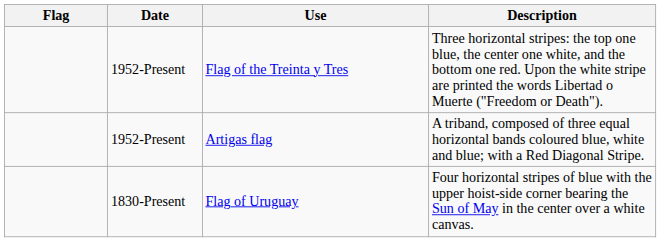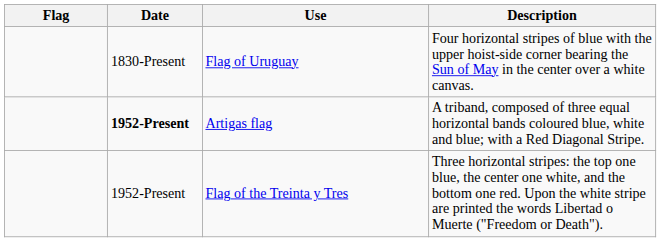 <table class="wikitable">
 <tr>
 <th style="width:110px;">Flag</th>
 <th style="width:100px;">Date</th>
 <th style="width:250px;">Use</th>
 <th style="width:250px;">Description</th>
 </tr>
 <tr>
 <td></td>
-<td>1952-Present</td>
-<td><a href='#'>Flag of the Treinta y Tres</a></td>
-<td>Three horizontal stripes: the top one blue, the center one white, and the bottom one red. Upon the white stripe are printed the words Libertad o Muerte ("Freedom or Death").</td>
+<td>1830-Present</td>
+<td><a href='#'>Flag of Uruguay</a></td>
+<td>Four horizontal stripes of blue with the upper hoist-side corner bearing the <a href='#'>Sun of May</a> in the center over a white canvas.</td>
 </tr>
 <tr>
 <td></td>
-<td>1952-Present</td>
+<td><strong>1952-Present</strong></td>
 <td><a href='#'>Artigas flag</a></td>
 <td>A triband, composed of three equal horizontal bands coloured blue, white and blue; with a Red Diagonal Stripe.</td>
 </tr>
 <tr>
 <td></td>
-<td>1830-Present</td>
-<td><a href='#'>Flag of Uruguay</a></td>
-<td>Four horizontal stripes of blue with the upper hoist-side corner bearing the <a href='#'>Sun of May</a> in the center over a white canvas.</td>
+<td>1952-Present</td>
+<td><a href='#'>Flag of the Treinta y Tres</a></td>
+<td>Three horizontal stripes: the top one blue, the center one white, and the bottom one red. Upon the white stripe are printed the words Libertad o Muerte ("Freedom or Death").</td>
 </tr>
 </table>
